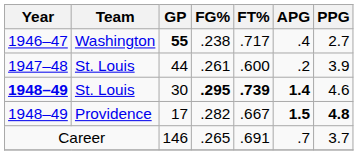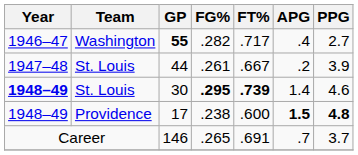 <table class="wikitable sortable" style="font-size:95%; text-align:right;">
 <tr>
 <th>Year</th>
 <th>Team</th>
 <th>GP</th>
 <th>FG%</th>
 <th>FT%</th>
 <th>APG</th>
 <th>PPG</th>
 </tr>
 <tr>
 <td style="text-align:left;"><a href='#'>1946–47</a></td>
 <td style="text-align:left;"><a href='#'>Washington</a></td>
 <td><strong>55</strong></td>
-<td>.238</td>
+<td>.282</td>
 <td>.717</td>
 <td>.4</td>
 <td>2.7</td>
 </tr>
 <tr>
 <td style="text-align:left;"><a href='#'>1947–48</a></td>
 <td style="text-align:left;"><a href='#'>St. Louis</a></td>
 <td>44</td>
 <td>.261</td>
-<td>.600</td>
+<td>.667</td>
 <td>.2</td>
 <td>3.9</td>
 </tr>
 <tr>
 <td style="text-align:left;"><strong><a href='#'>1948–49</a></strong></td>
 <td style="text-align:left;"><a href='#'>St. Louis</a></td>
 <td>30</td>
 <td><strong>.295</strong></td>
 <td><strong>.739</strong></td>
-<td><strong>1.4</strong></td>
+<td>1.4</td>
 <td>4.6</td>
 </tr>
 <tr>
 <td style="text-align:left;"><a href='#'>1948–49</a></td>
 <td style="text-align:left;"><a href='#'>Providence</a></td>
 <td>17</td>
-<td>.282</td>
-<td>.667</td>
+<td>.238</td>
+<td>.600</td>
 <td><strong>1.5</strong></td>
 <td><strong>4.8</strong></td>
 </tr>
 <tr>
 <td style="text-align:center;" colspan="2">Career</td>
 <td>146</td>
 <td>.265</td>
 <td>.691</td>
 <td>.7</td>
 <td>3.7</td>
 </tr>
 <tr>
 </tr>
 </table>
